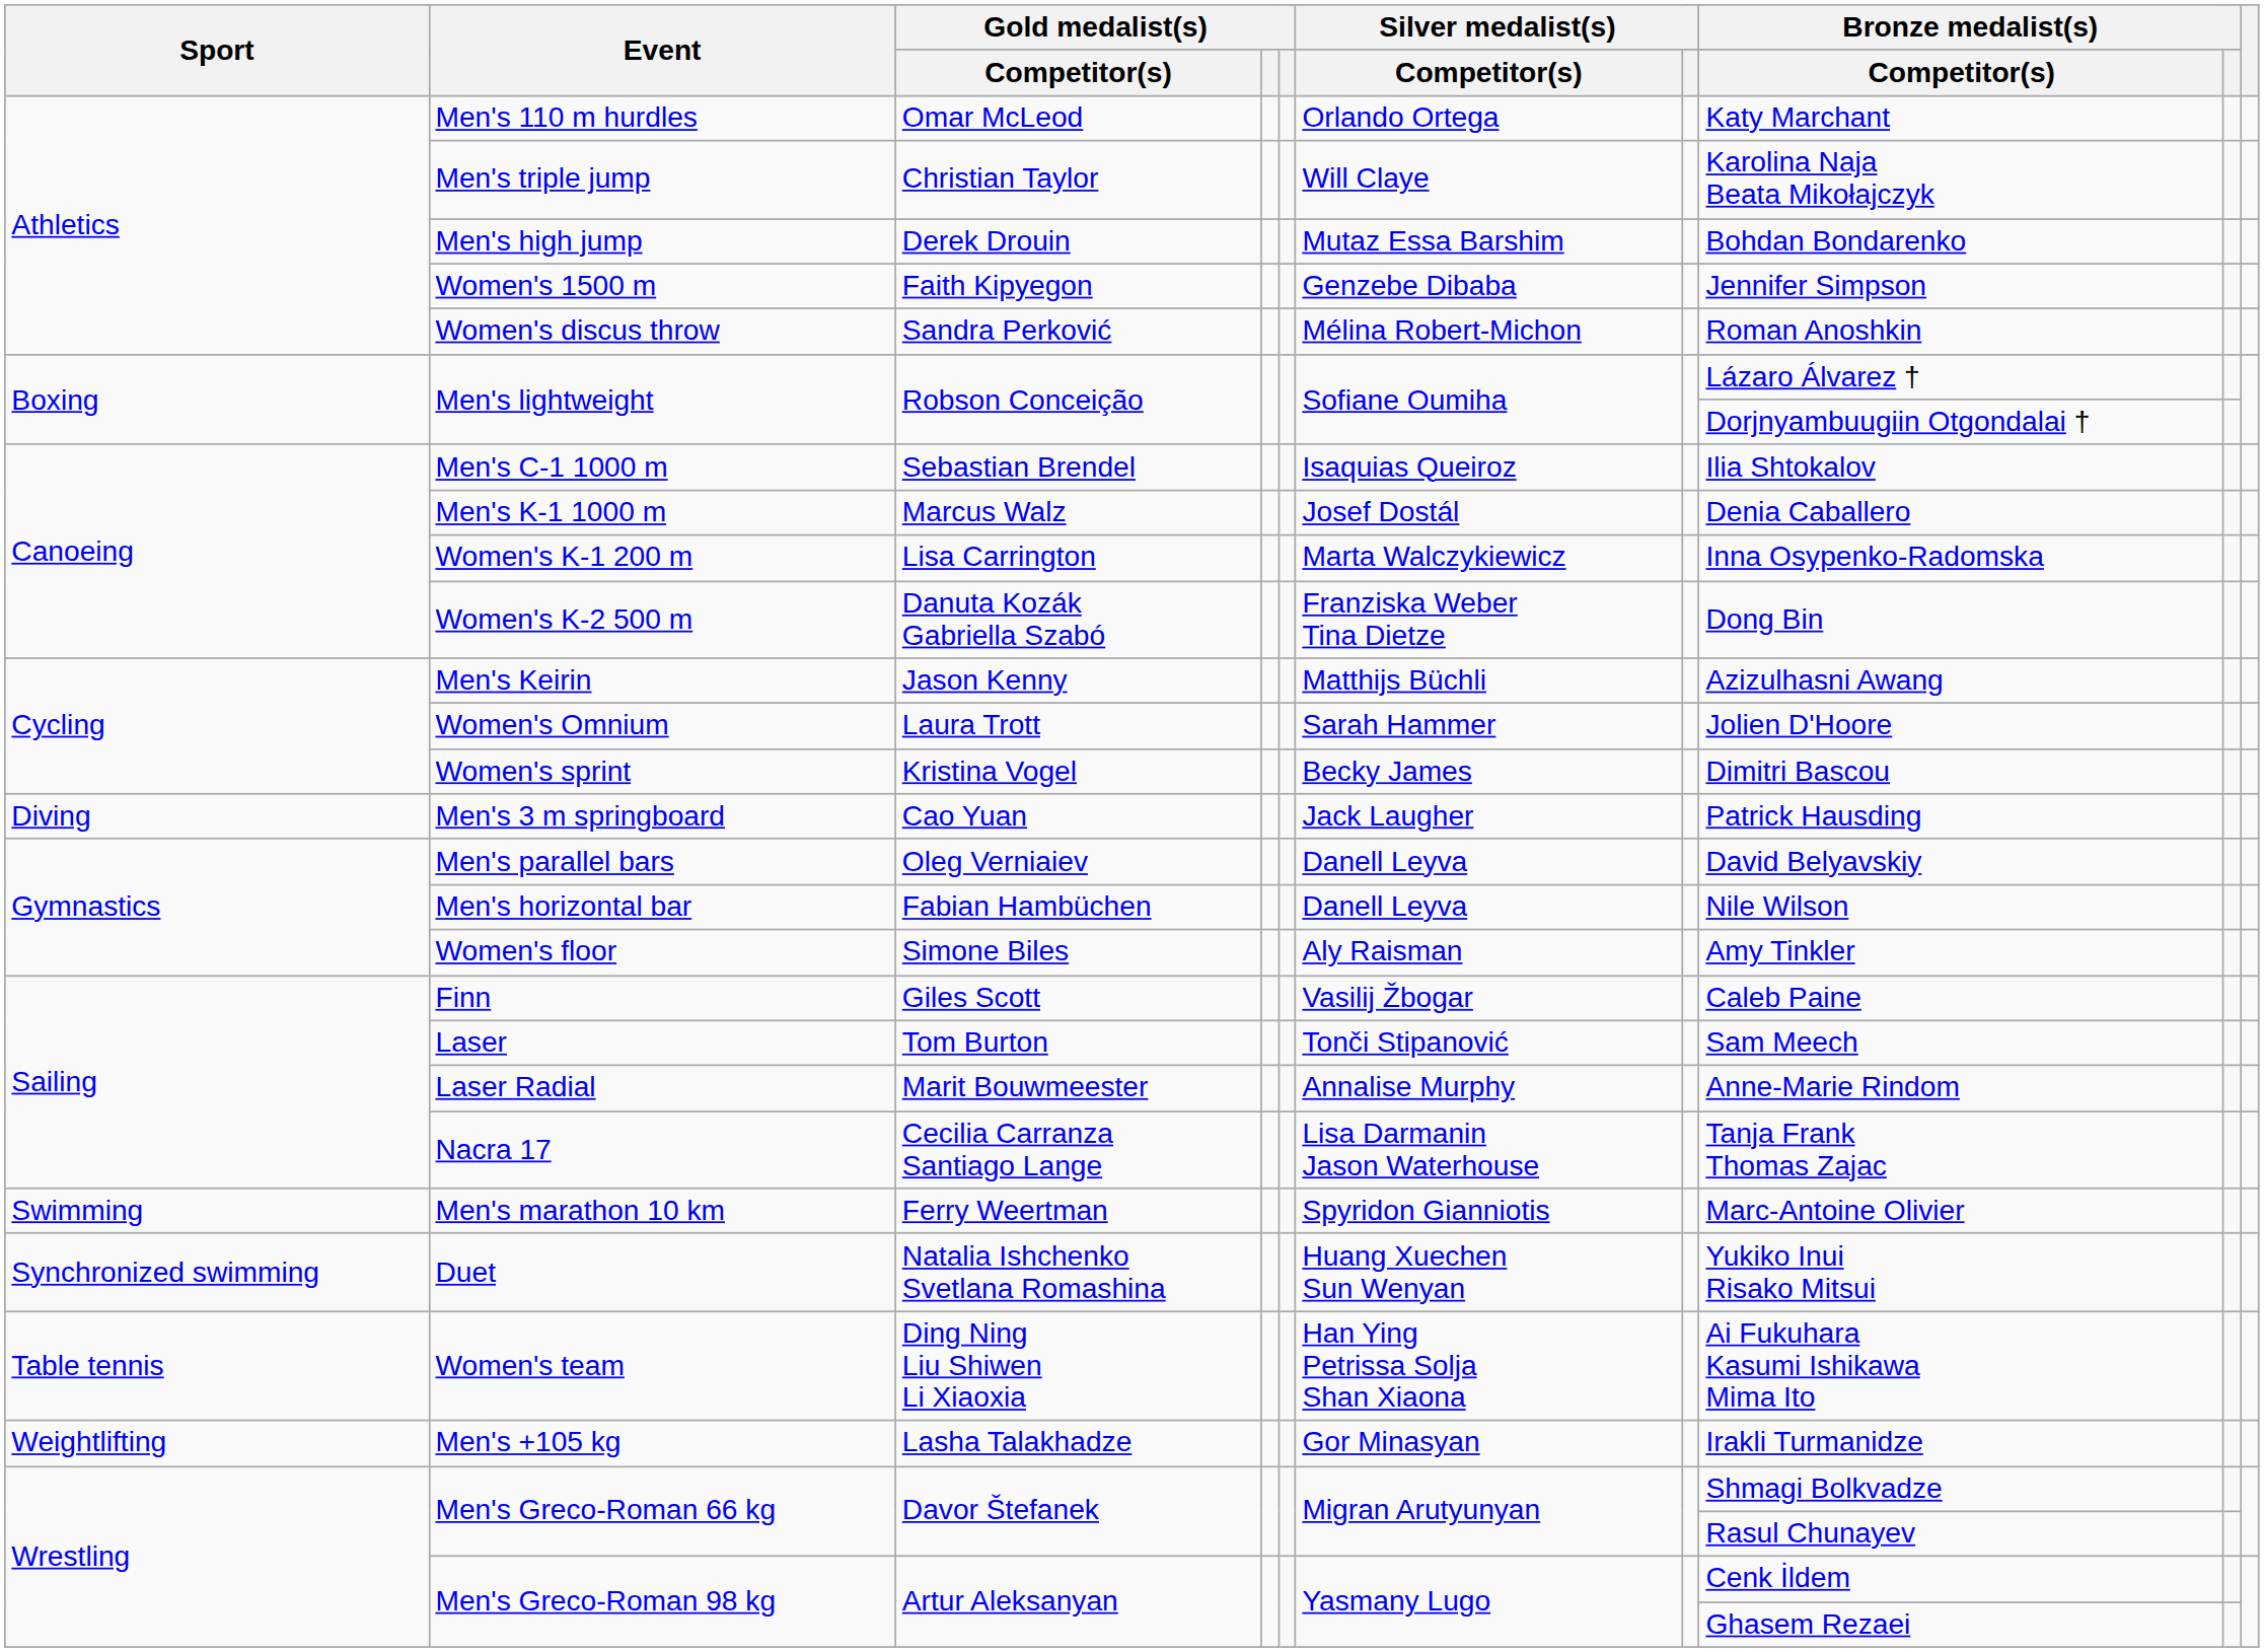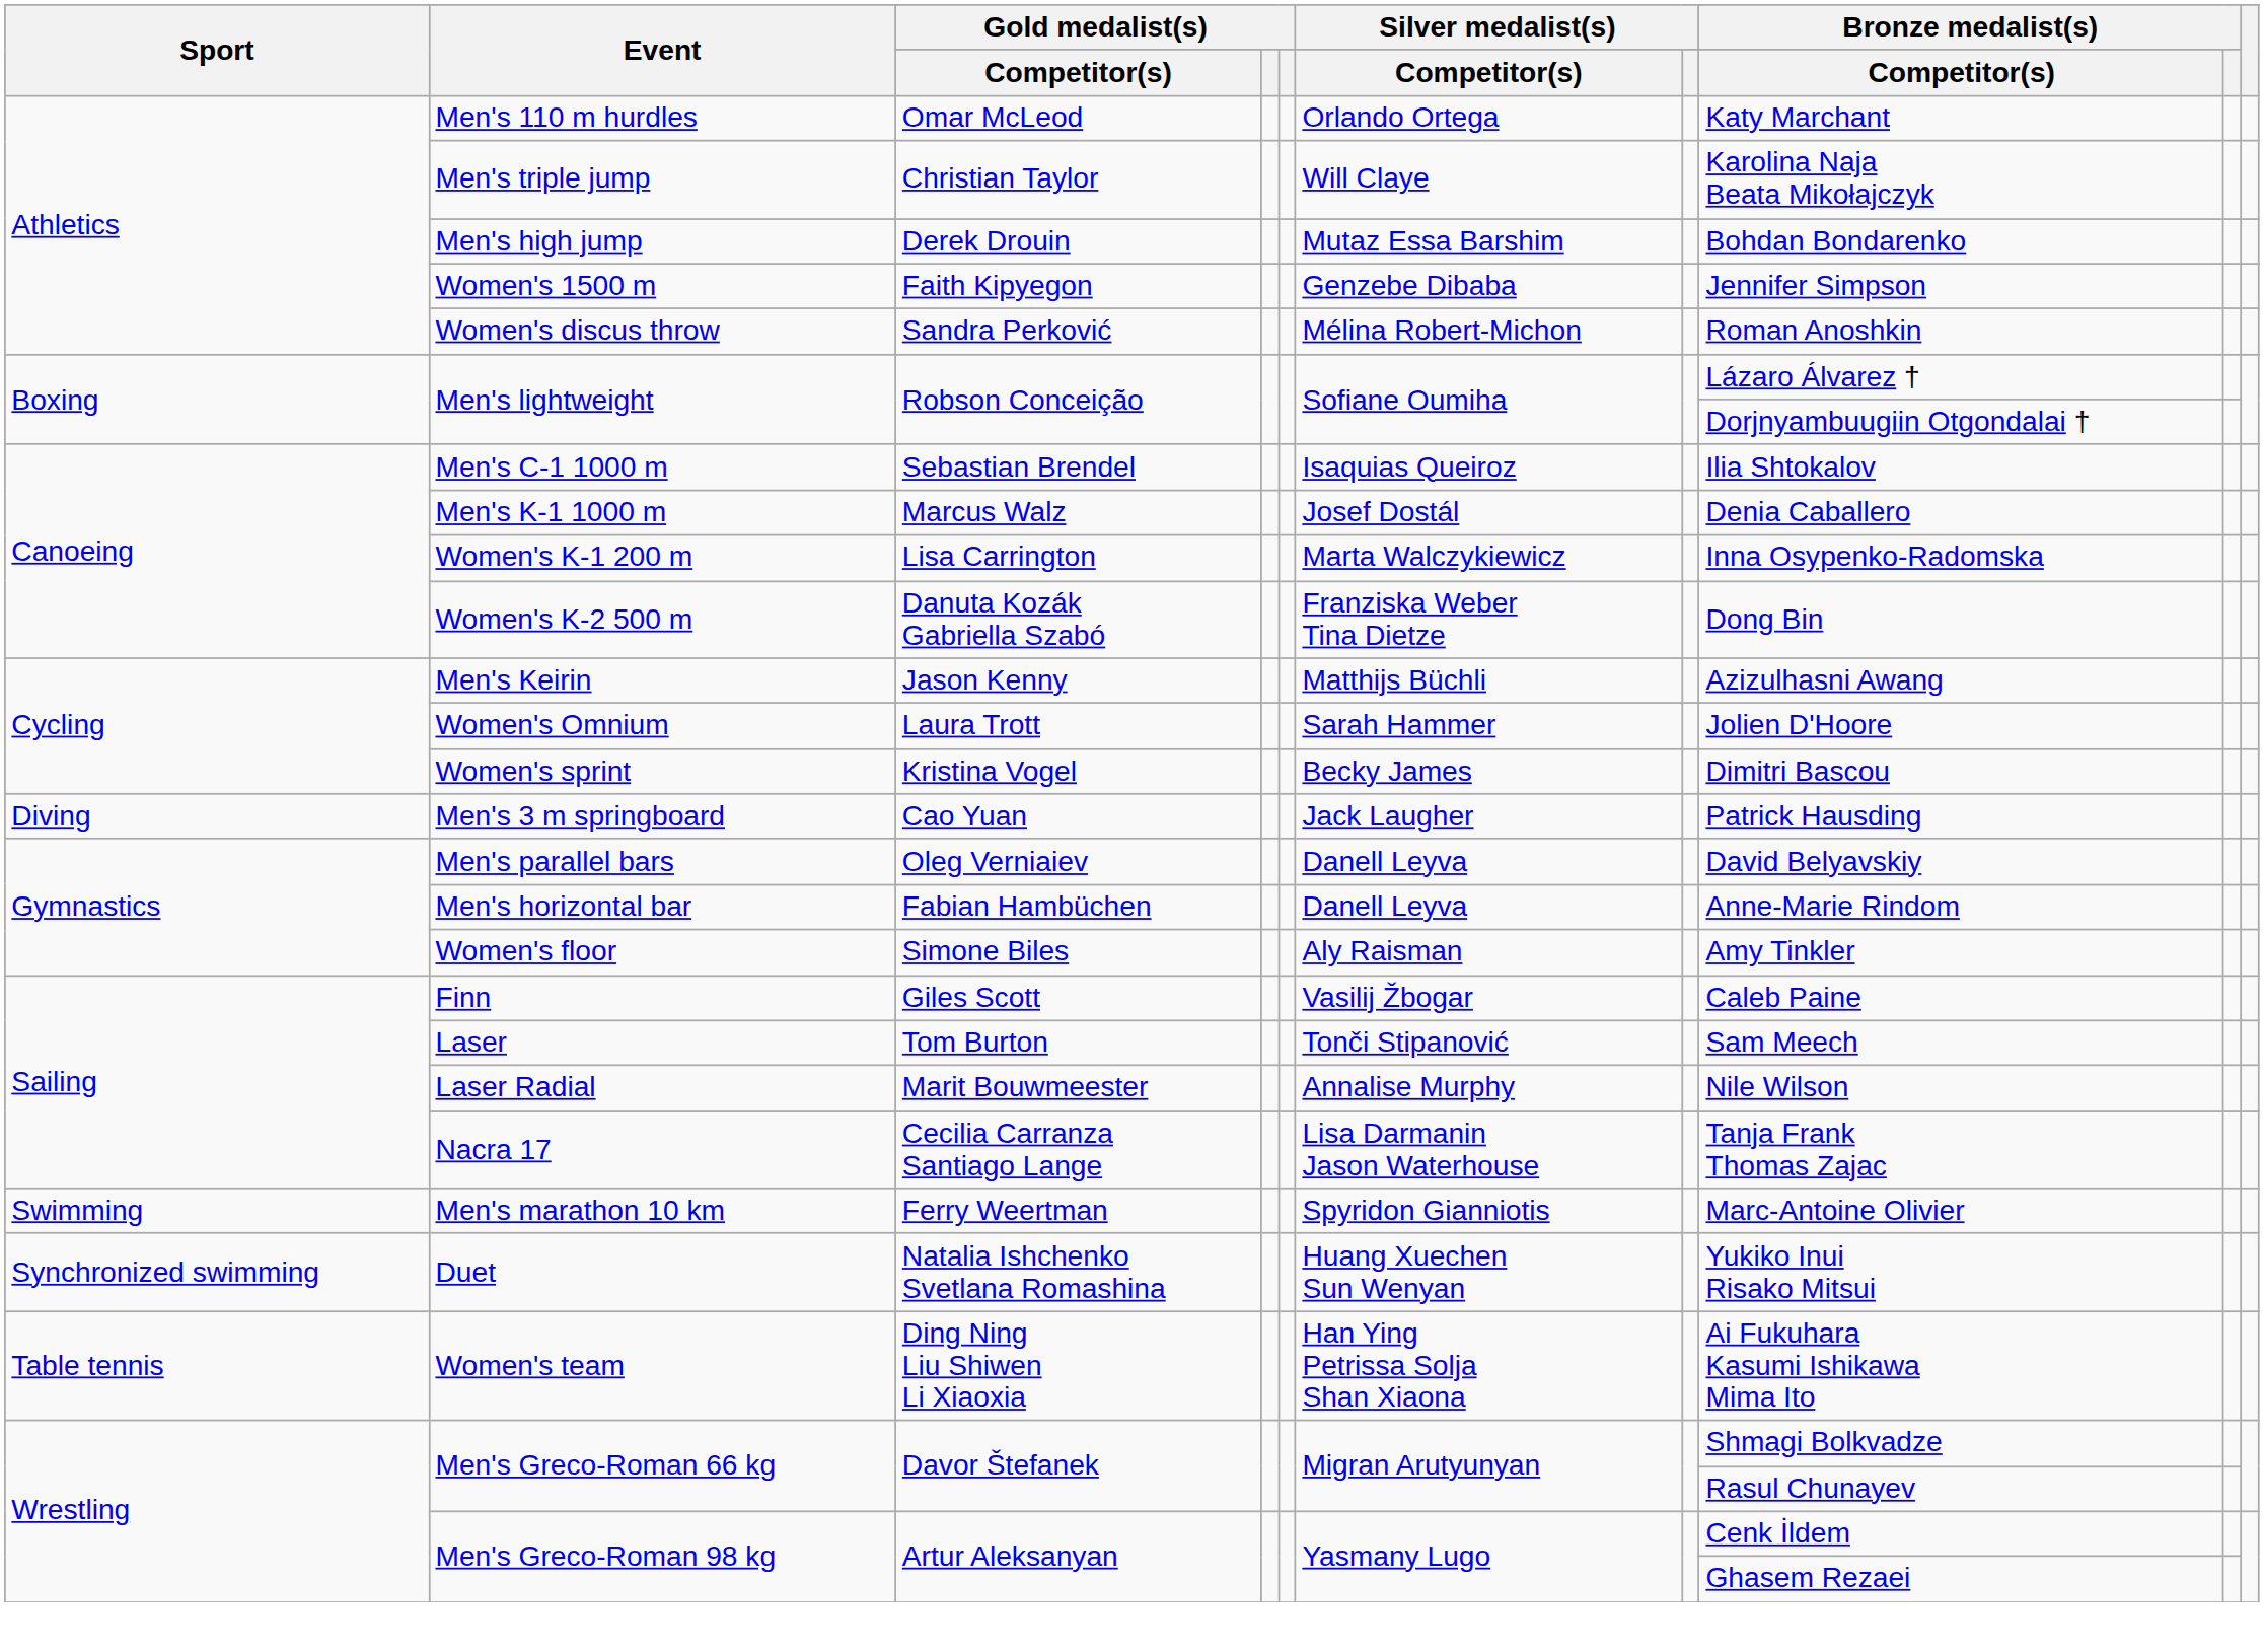 <table class="wikitable" style="width:100%;">
 <tr>
 <th rowspan="2">Sport</th>
 <th rowspan="2">Event</th>
 <th colspan="3">Gold medalist(s)</th>
 <th colspan="2">Silver medalist(s)</th>
 <th colspan="2">Bronze medalist(s)</th>
 <th rowspan="2"></th>
 </tr>
 <tr>
 <th>Competitor(s)</th>
 <th></th>
 <th></th>
 <th>Competitor(s)</th>
 <th></th>
 <th>Competitor(s)</th>
 <th></th>
 </tr>
 <tr>
 <td rowspan="5"><a href='#'>Athletics</a></td>
 <td><a href='#'>Men's 110 m hurdles</a></td>
 <td><a href='#'>Omar McLeod</a></td>
 <td></td>
 <td></td>
 <td><a href='#'>Orlando Ortega</a></td>
 <td></td>
 <td><a href='#'>Katy Marchant</a></td>
 <td></td>
 <td></td>
 </tr>
 <tr>
 <td><a href='#'>Men's triple jump</a></td>
 <td><a href='#'>Christian Taylor</a></td>
 <td></td>
 <td></td>
 <td><a href='#'>Will Claye</a></td>
 <td></td>
 <td><a href='#'>Karolina Naja</a><br><a href='#'>Beata Mikołajczyk</a></td>
 <td></td>
 <td></td>
 </tr>
 <tr>
 <td><a href='#'>Men's high jump</a></td>
 <td><a href='#'>Derek Drouin</a></td>
 <td></td>
 <td></td>
 <td><a href='#'>Mutaz Essa Barshim</a></td>
 <td></td>
 <td><a href='#'>Bohdan Bondarenko</a></td>
 <td></td>
 <td></td>
 </tr>
 <tr>
 <td><a href='#'>Women's 1500 m</a></td>
 <td><a href='#'>Faith Kipyegon</a></td>
 <td></td>
 <td></td>
 <td><a href='#'>Genzebe Dibaba</a></td>
 <td></td>
 <td><a href='#'>Jennifer Simpson</a></td>
 <td></td>
 <td></td>
 </tr>
 <tr>
 <td><a href='#'>Women's discus throw</a></td>
 <td><a href='#'>Sandra Perković</a></td>
 <td></td>
 <td></td>
 <td><a href='#'>Mélina Robert-Michon</a></td>
 <td></td>
 <td><a href='#'>Roman Anoshkin</a></td>
 <td></td>
 <td></td>
 </tr>
 <tr>
 <td rowspan="2"><a href='#'>Boxing</a></td>
 <td rowspan="2"><a href='#'>Men's lightweight</a></td>
 <td rowspan="2"><a href='#'>Robson Conceição</a></td>
 <td rowspan="2"></td>
 <td rowspan="2"></td>
 <td rowspan="2"><a href='#'>Sofiane Oumiha</a></td>
 <td rowspan="2"></td>
 <td><a href='#'>Lázaro Álvarez</a> †</td>
 <td></td>
 <td rowspan="2"></td>
 </tr>
 <tr>
 <td><a href='#'>Dorjnyambuugiin Otgondalai</a> †</td>
 <td></td>
 </tr>
 <tr>
 <td rowspan="4"><a href='#'>Canoeing</a></td>
 <td><a href='#'>Men's C-1 1000 m</a></td>
 <td><a href='#'>Sebastian Brendel</a></td>
 <td></td>
 <td></td>
 <td><a href='#'>Isaquias Queiroz</a></td>
 <td></td>
 <td><a href='#'>Ilia Shtokalov</a></td>
 <td></td>
 <td></td>
 </tr>
 <tr>
 <td><a href='#'>Men's K-1 1000 m</a></td>
 <td><a href='#'>Marcus Walz</a></td>
 <td></td>
 <td></td>
 <td><a href='#'>Josef Dostál</a></td>
 <td></td>
 <td><a href='#'>Denia Caballero</a></td>
 <td></td>
 <td></td>
 </tr>
 <tr>
 <td><a href='#'>Women's K-1 200 m</a></td>
 <td><a href='#'>Lisa Carrington</a></td>
 <td></td>
 <td></td>
 <td><a href='#'>Marta Walczykiewicz</a></td>
 <td></td>
 <td><a href='#'>Inna Osypenko-Radomska</a></td>
 <td></td>
 <td></td>
 </tr>
 <tr>
 <td><a href='#'>Women's K-2 500 m</a></td>
 <td><a href='#'>Danuta Kozák</a><br><a href='#'>Gabriella Szabó</a></td>
 <td></td>
 <td></td>
 <td><a href='#'>Franziska Weber</a><br><a href='#'>Tina Dietze</a></td>
 <td></td>
 <td><a href='#'>Dong Bin</a></td>
 <td></td>
 <td></td>
 </tr>
 <tr>
 <td rowspan="3"><a href='#'>Cycling</a></td>
 <td><a href='#'>Men's Keirin</a></td>
 <td><a href='#'>Jason Kenny</a></td>
 <td></td>
 <td></td>
 <td><a href='#'>Matthijs Büchli</a></td>
 <td></td>
 <td><a href='#'>Azizulhasni Awang</a></td>
 <td></td>
 <td></td>
 </tr>
 <tr>
 <td><a href='#'>Women's Omnium</a></td>
 <td><a href='#'>Laura Trott</a></td>
 <td></td>
 <td></td>
 <td><a href='#'>Sarah Hammer</a></td>
 <td></td>
 <td><a href='#'>Jolien D'Hoore</a></td>
 <td></td>
 <td></td>
 </tr>
 <tr>
 <td><a href='#'>Women's sprint</a></td>
 <td><a href='#'>Kristina Vogel</a></td>
 <td></td>
 <td></td>
 <td><a href='#'>Becky James</a></td>
 <td></td>
 <td><a href='#'>Dimitri Bascou</a></td>
 <td></td>
 <td></td>
 </tr>
 <tr>
 <td><a href='#'>Diving</a></td>
 <td><a href='#'>Men's 3 m springboard</a></td>
 <td><a href='#'>Cao Yuan</a></td>
 <td></td>
 <td></td>
 <td><a href='#'>Jack Laugher</a></td>
 <td></td>
 <td><a href='#'>Patrick Hausding</a></td>
 <td></td>
 <td></td>
 </tr>
 <tr>
 <td rowspan="3"><a href='#'>Gymnastics</a></td>
 <td><a href='#'>Men's parallel bars</a></td>
 <td><a href='#'>Oleg Verniaiev</a></td>
 <td></td>
 <td></td>
 <td><a href='#'>Danell Leyva</a></td>
 <td></td>
 <td><a href='#'>David Belyavskiy</a></td>
 <td></td>
 <td></td>
 </tr>
 <tr>
 <td><a href='#'>Men's horizontal bar</a></td>
 <td><a href='#'>Fabian Hambüchen</a></td>
 <td></td>
 <td></td>
 <td><a href='#'>Danell Leyva</a></td>
 <td></td>
-<td><a href='#'>Nile Wilson</a></td>
+<td><a href='#'>Anne-Marie Rindom</a></td>
 <td></td>
 <td></td>
 </tr>
 <tr>
 <td><a href='#'>Women's floor</a></td>
 <td><a href='#'>Simone Biles</a></td>
 <td></td>
 <td></td>
 <td><a href='#'>Aly Raisman</a></td>
 <td></td>
 <td><a href='#'>Amy Tinkler</a></td>
 <td></td>
 <td></td>
 </tr>
 <tr>
 <td rowspan="4"><a href='#'>Sailing</a></td>
 <td><a href='#'>Finn</a></td>
 <td><a href='#'>Giles Scott</a></td>
 <td></td>
 <td></td>
 <td><a href='#'>Vasilij Žbogar</a></td>
 <td></td>
 <td><a href='#'>Caleb Paine</a></td>
 <td></td>
 <td></td>
 </tr>
 <tr>
 <td><a href='#'>Laser</a></td>
 <td><a href='#'>Tom Burton</a></td>
 <td></td>
 <td></td>
 <td><a href='#'>Tonči Stipanović</a></td>
 <td></td>
 <td><a href='#'>Sam Meech</a></td>
 <td></td>
 <td></td>
 </tr>
 <tr>
 <td><a href='#'>Laser Radial</a></td>
 <td><a href='#'>Marit Bouwmeester</a></td>
 <td></td>
 <td></td>
 <td><a href='#'>Annalise Murphy</a></td>
 <td></td>
-<td><a href='#'>Anne-Marie Rindom</a></td>
+<td><a href='#'>Nile Wilson</a></td>
 <td></td>
 <td></td>
 </tr>
 <tr>
 <td><a href='#'>Nacra 17</a></td>
 <td><a href='#'>Cecilia Carranza</a><br><a href='#'>Santiago Lange</a></td>
 <td></td>
 <td></td>
 <td><a href='#'>Lisa Darmanin</a><br><a href='#'>Jason Waterhouse</a></td>
 <td></td>
 <td><a href='#'>Tanja Frank</a><br><a href='#'>Thomas Zajac</a></td>
 <td></td>
 <td></td>
 </tr>
 <tr>
 <td><a href='#'>Swimming</a></td>
 <td><a href='#'>Men's marathon 10 km</a></td>
 <td><a href='#'>Ferry Weertman</a></td>
 <td></td>
 <td></td>
 <td><a href='#'>Spyridon Gianniotis</a></td>
 <td></td>
 <td><a href='#'>Marc-Antoine Olivier</a></td>
 <td></td>
 <td></td>
 </tr>
 <tr>
 <td><a href='#'>Synchronized swimming</a></td>
 <td><a href='#'>Duet</a></td>
 <td><a href='#'>Natalia Ishchenko</a><br><a href='#'>Svetlana Romashina</a></td>
 <td></td>
 <td></td>
 <td><a href='#'>Huang Xuechen</a><br><a href='#'>Sun Wenyan</a></td>
 <td></td>
 <td><a href='#'>Yukiko Inui</a><br><a href='#'>Risako Mitsui</a></td>
 <td></td>
 <td></td>
 </tr>
 <tr>
 <td><a href='#'>Table tennis</a></td>
 <td><a href='#'>Women's team</a></td>
 <td><a href='#'>Ding Ning</a><br><a href='#'>Liu Shiwen</a><br><a href='#'>Li Xiaoxia</a></td>
 <td></td>
 <td></td>
 <td><a href='#'>Han Ying</a><br><a href='#'>Petrissa Solja</a><br><a href='#'>Shan Xiaona</a></td>
 <td></td>
 <td><a href='#'>Ai Fukuhara</a><br><a href='#'>Kasumi Ishikawa</a><br><a href='#'>Mima Ito</a></td>
 <td></td>
 <td></td>
 </tr>
 <tr>
-<td><a href='#'>Weightlifting</a></td>
-<td><a href='#'>Men's +105 kg</a></td>
-<td><a href='#'>Lasha Talakhadze</a></td>
-<td></td>
-<td></td>
-<td><a href='#'>Gor Minasyan</a></td>
-<td></td>
-<td><a href='#'>Irakli Turmanidze</a></td>
-<td></td>
-<td></td>
-</tr>
-<tr>
 <td rowspan="4"><a href='#'>Wrestling</a></td>
 <td rowspan="2"><a href='#'>Men's Greco-Roman 66 kg</a></td>
 <td rowspan="2"><a href='#'>Davor Štefanek</a></td>
 <td rowspan="2"></td>
 <td rowspan="2"></td>
 <td rowspan="2"><a href='#'>Migran Arutyunyan</a></td>
 <td rowspan="2"></td>
 <td><a href='#'>Shmagi Bolkvadze</a></td>
 <td></td>
 <td rowspan="2"></td>
 </tr>
 <tr>
 <td><a href='#'>Rasul Chunayev</a></td>
 <td></td>
 </tr>
 <tr>
 <td rowspan="2"><a href='#'>Men's Greco-Roman 98 kg</a></td>
 <td rowspan="2"><a href='#'>Artur Aleksanyan</a></td>
 <td rowspan="2"></td>
 <td rowspan="2"></td>
 <td rowspan="2"><a href='#'>Yasmany Lugo</a></td>
 <td rowspan="2"></td>
 <td><a href='#'>Cenk İldem</a></td>
 <td></td>
 <td rowspan="2"></td>
 </tr>
 <tr>
 <td><a href='#'>Ghasem Rezaei</a></td>
 <td></td>
 </tr>
 </table>
